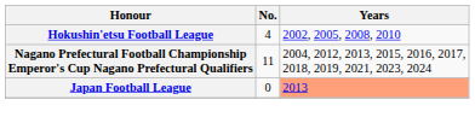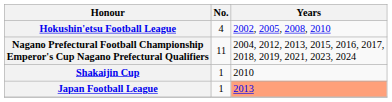 <table class="wikitable plainrowheaders">
 <tr>
 <th scope=col>Honour</th>
 <th scope=col>No.</th>
 <th scope=col>Years</th>
 </tr>
 <tr>
 <th scope=row><a href='#'>Hokushin'etsu Football League</a></th>
 <td align="center">4</td>
 <td><a href='#'>2002</a>, <a href='#'>2005</a>, <a href='#'>2008</a>, <a href='#'>2010</a></td>
 </tr>
 <tr>
 <th scope=row>Nagano Prefectural Football Championship <br> Emperor's Cup Nagano Prefectural Qualifiers</th>
 <td align="center">11</td>
 <td>2004, 2012, 2013, 2015, 2016, 2017,<br> 2018, 2019, 2021, 2023, 2024</td>
 </tr>
 <tr>
+<th scope=row><a href='#'>Shakaijin Cup</a></th>
+<td align="center">1</td>
+<td>2010</td>
+</tr>
+<tr>
 <th scope=row><a href='#'>Japan Football League</a></th>
-<td align="center">0</td>
+<td align="center">1</td>
 <td style="background: lightsalmon;"><a href='#'>2013</a></td>
 </tr>
 <tr>
 </tr>
 </table>
